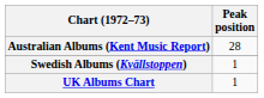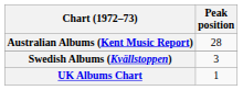 <table class="wikitable sortable plainrowheaders">
 <tr>
 <th>Chart (1972–73)</th>
 <th>Peak<br>position</th>
 </tr>
 <tr>
 <th scope="row">Australian Albums (<a href='#'>Kent Music Report</a>)</th>
 <td align="center">28</td>
 </tr>
 <tr>
 </tr>
 <tr>
 </tr>
 <tr>
 </tr>
 <tr>
 <th scope="row">Swedish Albums (<em><a href='#'>Kvällstoppen</a></em>)</th>
-<td align="center">1</td>
+<td align="center">3</td>
 </tr>
 <tr>
 <th scope="row"><a href='#'>UK Albums Chart</a></th>
 <td align="center">1</td>
 </tr>
 </table>
